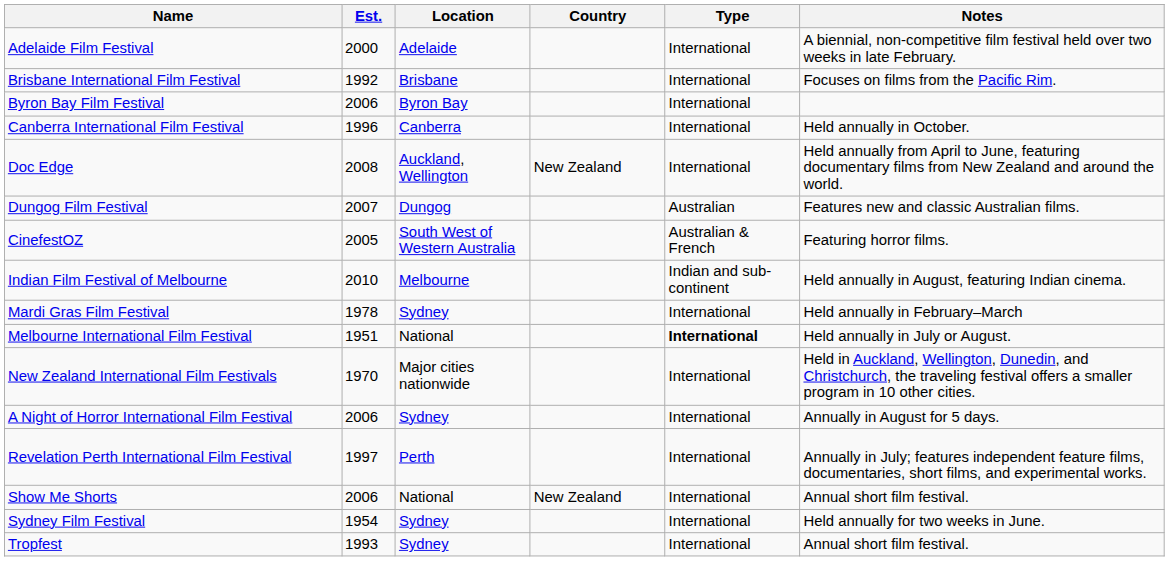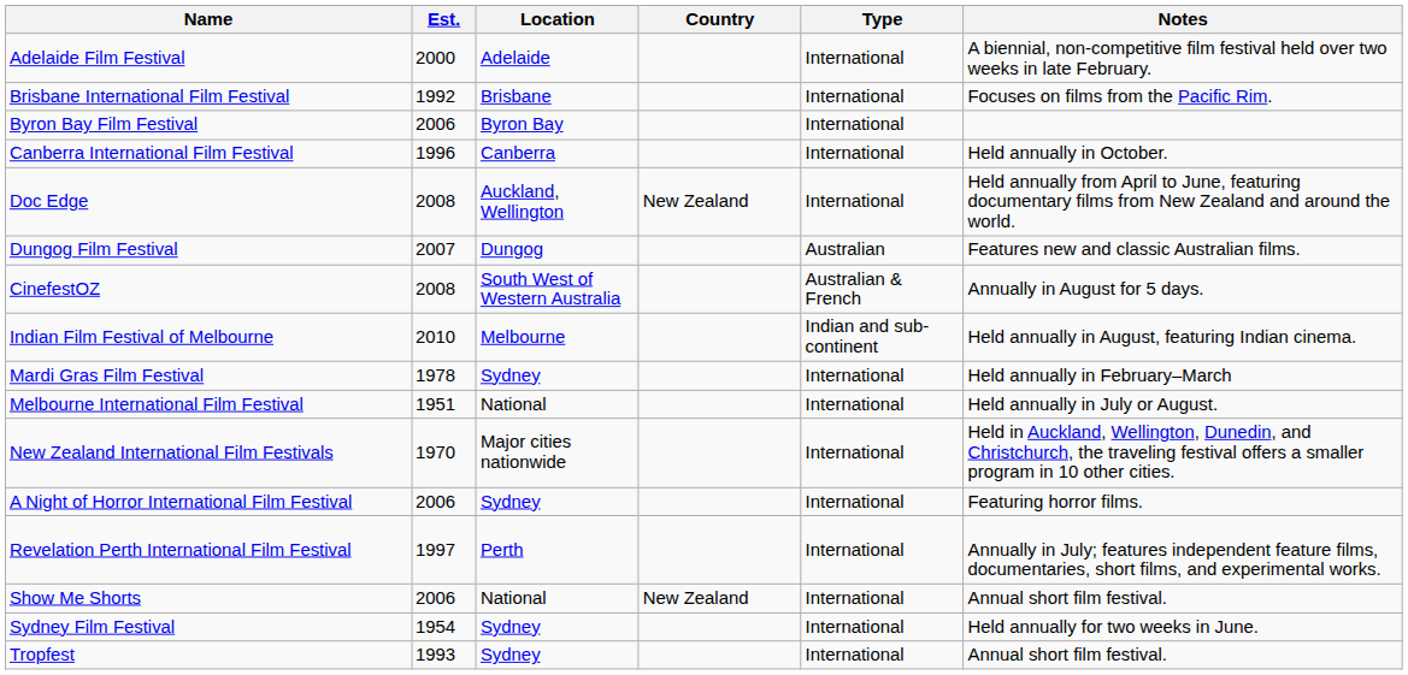 <table class="wikitable sortable">
 <tr>
 <th style="width:25%;">Name</th>
 <th style="width:4%;"><a href='#'>Est.</a></th>
 <th style="width:10%;">Location</th>
 <th style="width:10%;">Country</th>
 <th style="width:10%;">Type</th>
 <th style="width:27%;">Notes</th>
 </tr>
 <tr>
 <td><a href='#'>Adelaide Film Festival</a></td>
 <td>2000</td>
 <td><a href='#'>Adelaide</a></td>
 <td></td>
 <td>International</td>
 <td>A biennial, non-competitive film festival held over two weeks in late February.</td>
 </tr>
 <tr>
 <td><a href='#'>Brisbane International Film Festival</a></td>
 <td>1992</td>
 <td><a href='#'>Brisbane</a></td>
 <td></td>
 <td>International</td>
 <td>Focuses on films from the <a href='#'>Pacific Rim</a>.</td>
 </tr>
 <tr>
 <td><a href='#'>Byron Bay Film Festival</a></td>
 <td>2006</td>
 <td><a href='#'>Byron Bay</a></td>
 <td></td>
 <td>International</td>
 <td></td>
 </tr>
 <tr>
 <td><a href='#'>Canberra International Film Festival</a></td>
 <td>1996</td>
 <td><a href='#'>Canberra</a></td>
 <td></td>
 <td>International</td>
 <td>Held annually in October.</td>
 </tr>
 <tr>
 <td><a href='#'>Doc Edge</a></td>
 <td>2008</td>
 <td><a href='#'>Auckland</a>, <a href='#'>Wellington</a></td>
 <td> New Zealand</td>
 <td>International</td>
 <td>Held annually from April to June, featuring documentary films from New Zealand and around the world.</td>
 </tr>
 <tr>
 <td><a href='#'>Dungog Film Festival</a></td>
 <td>2007</td>
 <td><a href='#'>Dungog</a></td>
 <td></td>
 <td>Australian</td>
 <td>Features new and classic Australian films.</td>
 </tr>
 <tr>
 <td><a href='#'>CinefestOZ</a></td>
-<td>2005</td>
+<td>2008</td>
 <td><a href='#'>South West of Western Australia</a></td>
 <td></td>
 <td>Australian & French</td>
-<td>Featuring horror films.</td>
+<td>Annually in August for 5 days.</td>
 </tr>
 <tr>
 <td><a href='#'>Indian Film Festival of Melbourne</a></td>
 <td>2010</td>
 <td><a href='#'>Melbourne</a></td>
 <td></td>
 <td>Indian and sub-continent</td>
 <td>Held annually in August, featuring Indian cinema.</td>
 </tr>
 <tr>
 <td><a href='#'>Mardi Gras Film Festival</a></td>
 <td>1978</td>
 <td><a href='#'>Sydney</a></td>
 <td></td>
 <td>International</td>
 <td>Held annually in February–March</td>
 </tr>
 <tr>
 <td><a href='#'>Melbourne International Film Festival</a></td>
 <td>1951</td>
 <td>National</td>
 <td></td>
-<td><strong>International</strong></td>
+<td>International</td>
 <td>Held annually in July or August.</td>
 </tr>
 <tr>
 <td><a href='#'>New Zealand International Film Festivals</a></td>
 <td>1970</td>
 <td>Major cities nationwide</td>
 <td></td>
 <td>International</td>
 <td>Held in <a href='#'>Auckland</a>, <a href='#'>Wellington</a>, <a href='#'>Dunedin</a>, and <a href='#'>Christchurch</a>, the traveling festival offers a smaller program in 10 other cities.</td>
 </tr>
 <tr>
 <td><a href='#'>A Night of Horror International Film Festival</a></td>
 <td>2006</td>
 <td><a href='#'>Sydney</a></td>
 <td></td>
 <td>International</td>
-<td>Annually in August for 5 days.</td>
+<td>Featuring horror films.</td>
 </tr>
 <tr>
 <td><a href='#'>Revelation Perth International Film Festival</a></td>
 <td>1997</td>
 <td><a href='#'>Perth</a></td>
 <td></td>
 <td>International</td>
 <td><br>Annually in July; features independent feature films, documentaries, short films, and experimental works.</td>
 </tr>
 <tr>
 <td><a href='#'>Show Me Shorts</a></td>
 <td>2006</td>
 <td>National</td>
 <td> New Zealand</td>
 <td>International</td>
 <td>Annual short film festival.</td>
 </tr>
 <tr>
 <td><a href='#'>Sydney Film Festival</a></td>
 <td>1954</td>
 <td><a href='#'>Sydney</a></td>
 <td></td>
 <td>International</td>
 <td>Held annually for two weeks in June.</td>
 </tr>
 <tr>
 <td><a href='#'>Tropfest</a></td>
 <td>1993</td>
 <td><a href='#'>Sydney</a></td>
 <td></td>
 <td>International</td>
 <td>Annual short film festival.</td>
 </tr>
 </table>
